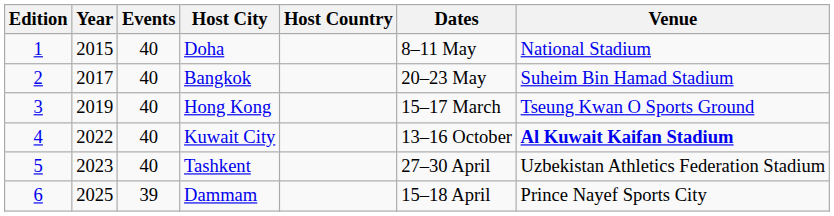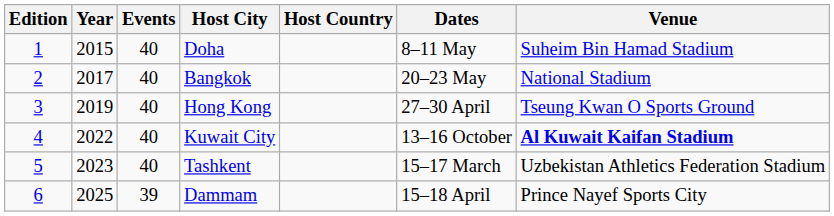 <table class="wikitable" style="text-align:left">
 <tr>
 <th style="background-color: #silver;">Edition</th>
 <th style="background-color: #silver;">Year</th>
 <th style="background-color: #silver;">Events</th>
 <th style="background-color: #silver;">Host City</th>
 <th style="background-color: #silver;">Host Country</th>
 <th style="background-color: #silver;">Dates</th>
 <th style="background-color: #silver;">Venue</th>
 </tr>
 <tr>
 <td align=center><a href='#'>1</a></td>
 <td align=center>2015</td>
 <td align=center>40</td>
 <td><a href='#'>Doha</a></td>
 <td></td>
 <td>8–11 May</td>
-<td><a href='#'>National Stadium</a></td>
+<td><a href='#'>Suheim Bin Hamad Stadium</a></td>
 </tr>
 <tr>
 <td align=center><a href='#'>2</a></td>
 <td align=center>2017</td>
 <td align=center>40</td>
 <td><a href='#'>Bangkok</a></td>
 <td align=left></td>
 <td>20–23 May</td>
-<td><a href='#'>Suheim Bin Hamad Stadium</a></td>
+<td><a href='#'>National Stadium</a></td>
 </tr>
 <tr>
 <td align=center><a href='#'>3</a></td>
 <td align=center>2019</td>
 <td align=center>40</td>
 <td><a href='#'>Hong Kong</a></td>
 <td></td>
-<td>15–17 March</td>
+<td>27–30 April</td>
 <td><a href='#'>Tseung Kwan O Sports Ground</a></td>
 </tr>
 <tr>
 <td align=center><a href='#'>4</a></td>
 <td align=center>2022</td>
 <td align=center>40</td>
 <td><a href='#'>Kuwait City</a></td>
 <td align=left></td>
 <td>13–16 October</td>
 <td><strong><a href='#'>Al Kuwait Kaifan Stadium</a></strong></td>
 </tr>
 <tr>
 <td align=center><a href='#'>5</a></td>
 <td align=center>2023</td>
 <td align=center>40</td>
 <td><a href='#'>Tashkent</a></td>
 <td align=left></td>
-<td>27–30 April</td>
+<td>15–17 March</td>
 <td>Uzbekistan Athletics Federation Stadium</td>
 </tr>
 <tr>
 <td align=center><a href='#'>6</a></td>
 <td align=center>2025</td>
 <td align=center>39</td>
 <td><a href='#'>Dammam</a></td>
 <td align=left></td>
 <td>15–18 April</td>
 <td>Prince Nayef Sports City</td>
 </tr>
 </table>
